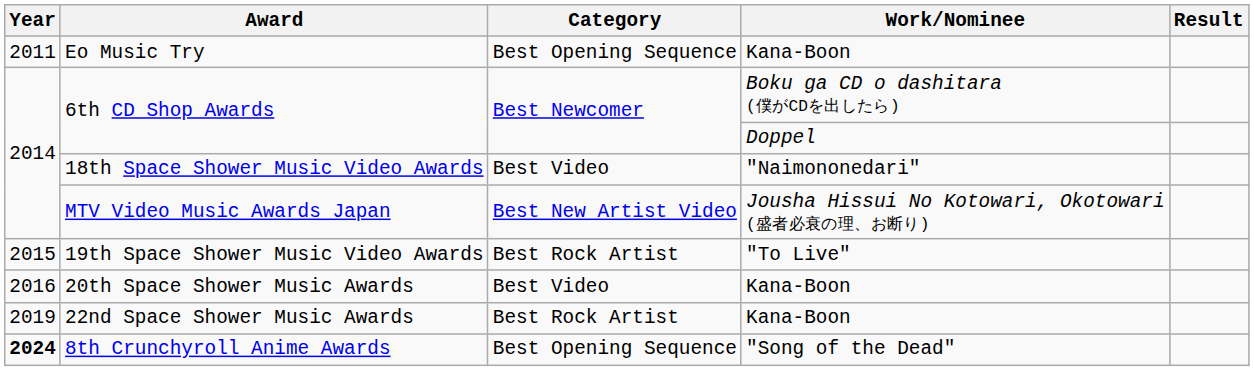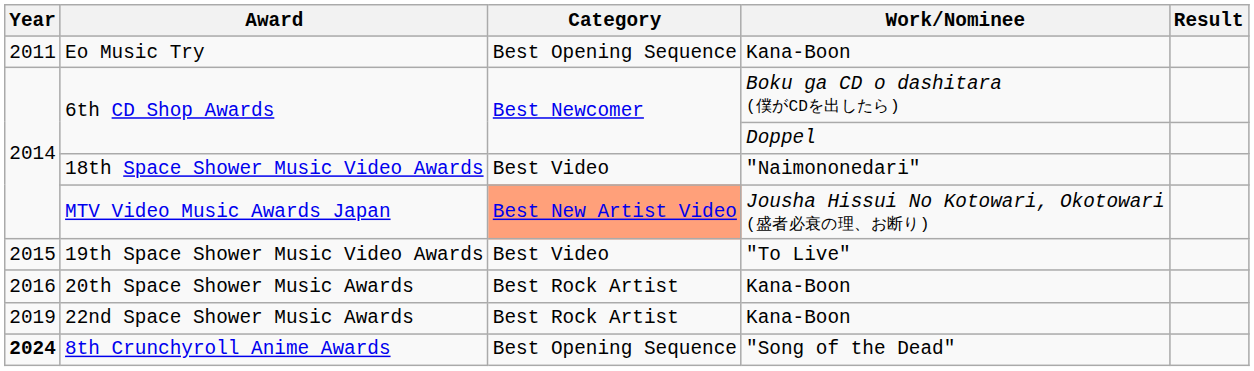 <table class="wikitable">
 <tr>
 <th>Year</th>
 <th>Award</th>
 <th>Category</th>
 <th>Work/Nominee</th>
 <th>Result</th>
 </tr>
 <tr>
 <td align="center">2011</td>
 <td>Eo Music Try</td>
 <td>Best Opening Sequence</td>
 <td>Kana-Boon</td>
 <td></td>
 </tr>
 <tr>
 <td rowspan="4" align="center">2014</td>
 <td rowspan="2">6th <a href='#'>CD Shop Awards</a></td>
 <td rowspan="2"><a href='#'>Best Newcomer</a></td>
 <td><em>Boku ga CD o dashitara</em> <br><small>(僕がCDを出したら)</small></td>
 <td></td>
 </tr>
 <tr>
 <td><em>Doppel</em></td>
 <td></td>
 </tr>
 <tr>
 <td>18th <a href='#'>Space Shower Music Video Awards</a></td>
 <td>Best Video</td>
 <td>"Naimononedari"</td>
 <td></td>
 </tr>
 <tr>
 <td><a href='#'>MTV Video Music Awards Japan</a></td>
-<td><a href='#'>Best New Artist Video</a></td>
+<td style="background: lightsalmon;"><a href='#'>Best New Artist Video</a></td>
 <td><em>Jousha Hissui No Kotowari, Okotowari</em> <br><small>(盛者必衰の理、お断り)</small></td>
 <td></td>
 </tr>
 <tr>
 <td align="center">2015</td>
 <td>19th Space Shower Music Video Awards</td>
-<td>Best Rock Artist</td>
+<td>Best Video</td>
 <td>"To Live"</td>
 <td></td>
 </tr>
 <tr>
 <td align="center">2016</td>
 <td>20th Space Shower Music Awards</td>
-<td>Best Video</td>
+<td>Best Rock Artist</td>
 <td>Kana-Boon</td>
 <td></td>
 </tr>
 <tr>
 <td align="center">2019</td>
 <td>22nd Space Shower Music Awards</td>
 <td>Best Rock Artist</td>
 <td>Kana-Boon</td>
 <td></td>
 </tr>
 <tr>
 <td align="center"><strong>2024</strong></td>
 <td><a href='#'>8th Crunchyroll Anime Awards</a></td>
 <td>Best Opening Sequence</td>
 <td>"Song of the Dead"</td>
 <td></td>
 </tr>
 </table>
